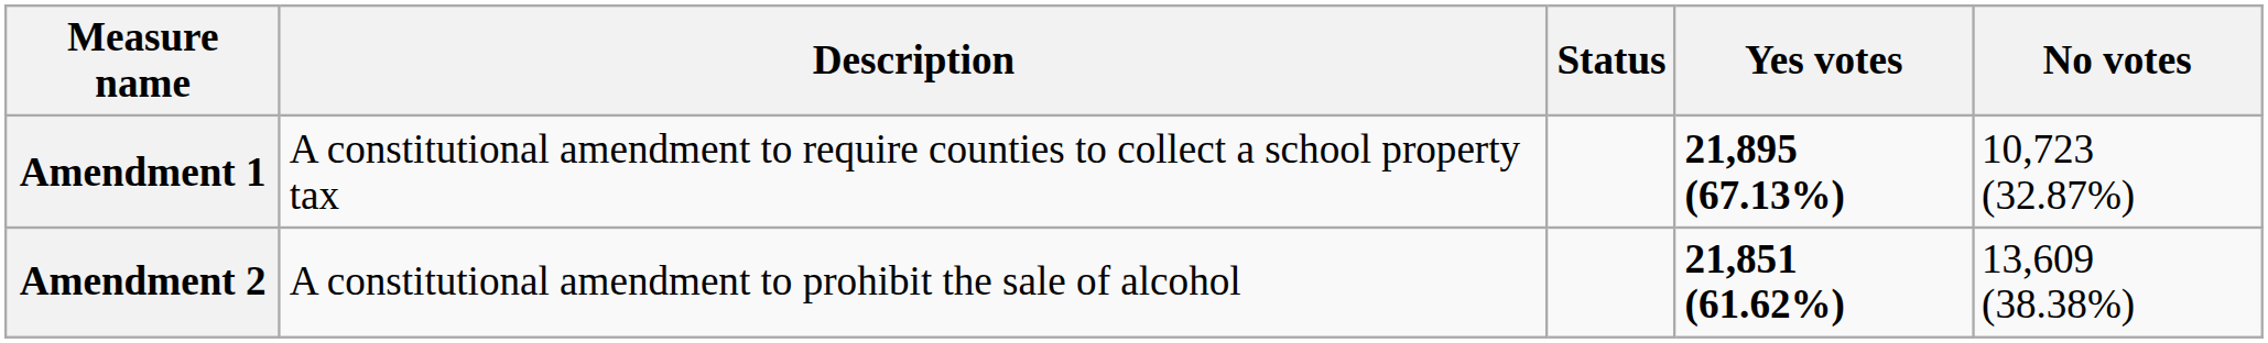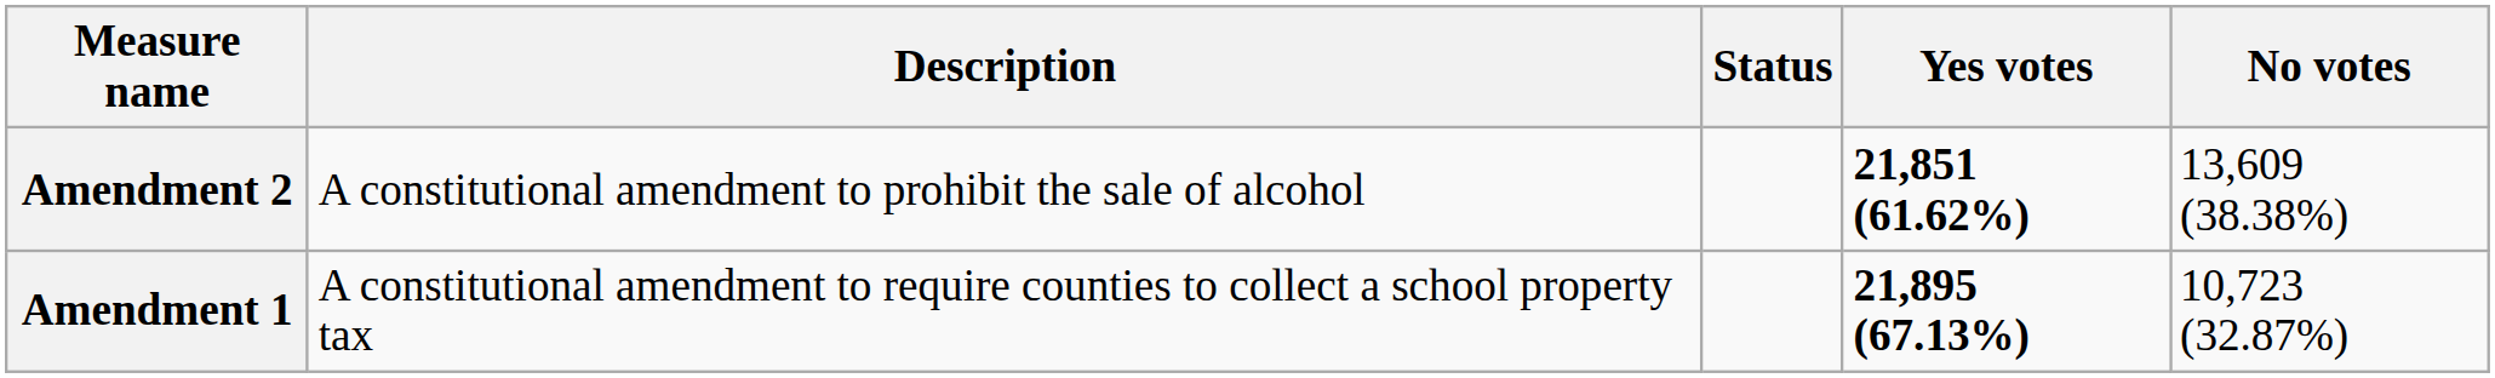 <table class="wikitable sortable plainrowheaders" style="width:100%">
 <tr>
 <th scope="col">Measure name</th>
 <th class="unsortable" scope="col">Description</th>
 <th scope="col">Status</th>
 <th scope="col">Yes votes</th>
 <th scope="col">No votes</th>
 </tr>
 <tr>
+<th scope="row">Amendment 2</th>
+<td>A constitutional amendment to prohibit the sale of alcohol</td>
+<td></td>
+<td><strong>21,851 (61.62%)</strong></td>
+<td>13,609 (38.38%)</td>
+</tr>
+<tr>
 <th scope="row">Amendment 1</th>
 <td>A constitutional amendment to require counties to collect a school property tax</td>
 <td></td>
 <td><strong>21,895 (67.13%)</strong></td>
 <td>10,723 (32.87%)</td>
 </tr>
-<tr>
-<th scope="row">Amendment 2</th>
-<td>A constitutional amendment to prohibit the sale of alcohol</td>
-<td></td>
-<td><strong>21,851 (61.62%)</strong></td>
-<td>13,609 (38.38%)</td>
-</tr>
 </table>
